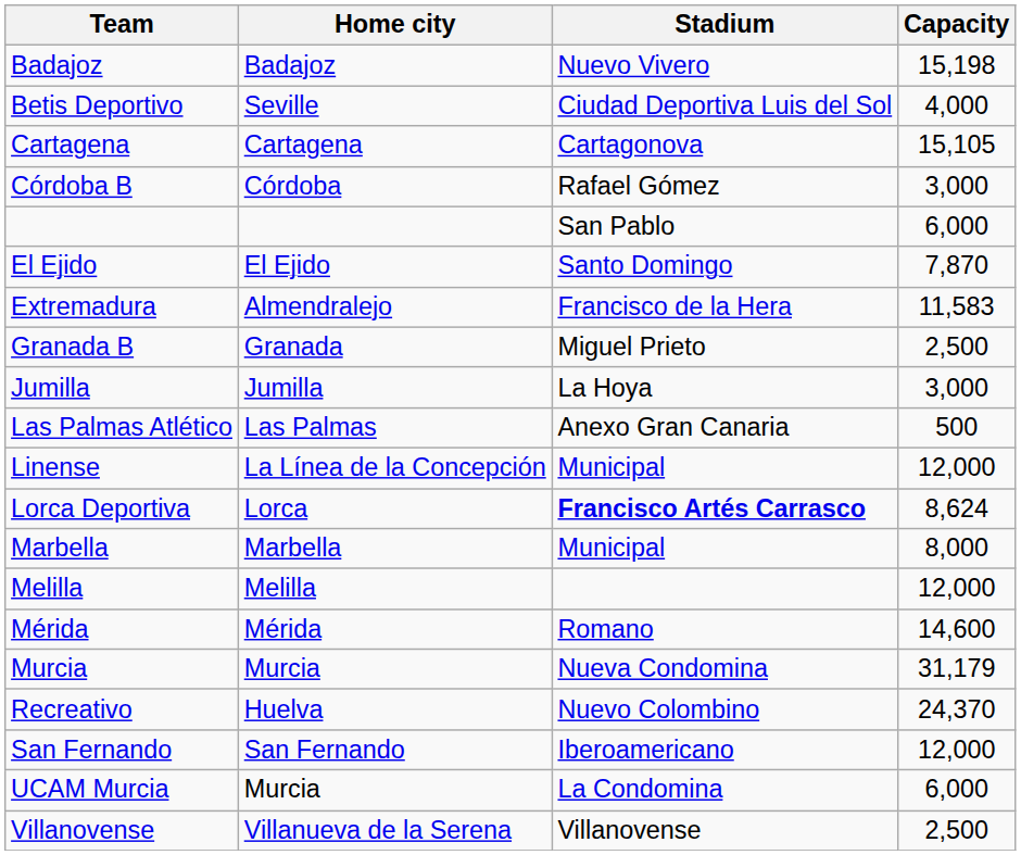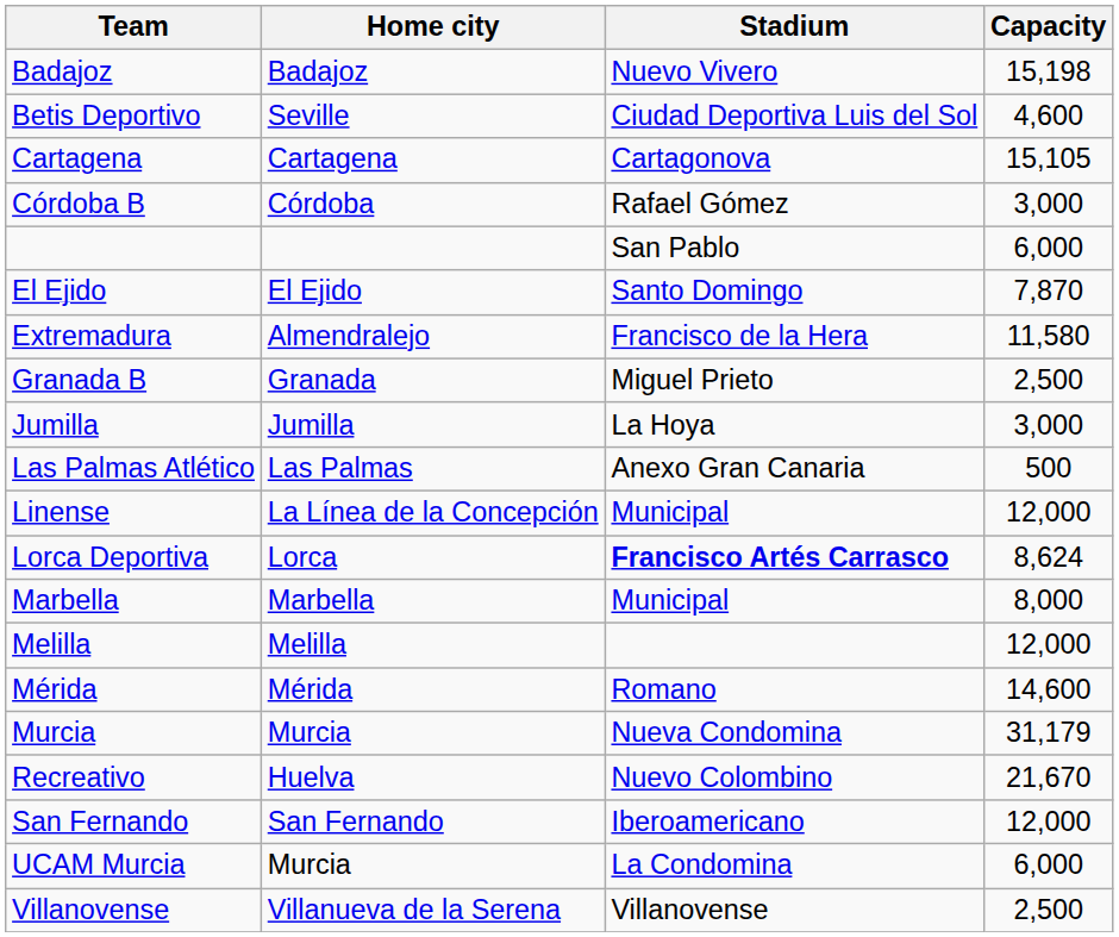 <table class="wikitable sortable">
 <tr>
 <th>Team</th>
 <th>Home city</th>
 <th>Stadium</th>
 <th>Capacity</th>
 </tr>
 <tr>
 <td><a href='#'>Badajoz</a></td>
 <td><a href='#'>Badajoz</a></td>
 <td><a href='#'>Nuevo Vivero</a></td>
 <td align=center>15,198</td>
 </tr>
 <tr>
 <td><a href='#'>Betis Deportivo</a></td>
 <td><a href='#'>Seville</a></td>
 <td><a href='#'>Ciudad Deportiva Luis del Sol</a></td>
-<td align=center>4,000</td>
+<td align=center>4,600</td>
 </tr>
 <tr>
 <td><a href='#'>Cartagena</a></td>
 <td><a href='#'>Cartagena</a></td>
 <td><a href='#'>Cartagonova</a></td>
 <td align=center>15,105</td>
 </tr>
 <tr>
 <td><a href='#'>Córdoba B</a></td>
 <td><a href='#'>Córdoba</a></td>
 <td>Rafael Gómez</td>
 <td align=center>3,000</td>
 </tr>
 <tr>
 <td></td>
 <td></td>
 <td>San Pablo</td>
 <td align=center>6,000</td>
 </tr>
 <tr>
 <td><a href='#'>El Ejido</a></td>
 <td><a href='#'>El Ejido</a></td>
 <td><a href='#'>Santo Domingo</a></td>
 <td align=center>7,870</td>
 </tr>
 <tr>
 <td><a href='#'>Extremadura</a></td>
 <td><a href='#'>Almendralejo</a></td>
 <td><a href='#'>Francisco de la Hera</a></td>
-<td align=center>11,583</td>
+<td align=center>11,580</td>
 </tr>
 <tr>
 <td><a href='#'>Granada B</a></td>
 <td><a href='#'>Granada</a></td>
 <td>Miguel Prieto</td>
 <td align=center>2,500</td>
 </tr>
 <tr>
 <td><a href='#'>Jumilla</a></td>
 <td><a href='#'>Jumilla</a></td>
 <td>La Hoya</td>
 <td align=center>3,000</td>
 </tr>
 <tr>
 <td><a href='#'>Las Palmas Atlético</a></td>
 <td><a href='#'>Las Palmas</a></td>
 <td>Anexo Gran Canaria</td>
 <td align=center>500</td>
 </tr>
 <tr>
 <td><a href='#'>Linense</a></td>
 <td><a href='#'>La Línea de la Concepción</a></td>
 <td><a href='#'>Municipal</a></td>
 <td align=center>12,000</td>
 </tr>
 <tr>
 <td><a href='#'>Lorca Deportiva</a></td>
 <td><a href='#'>Lorca</a></td>
 <td><strong><a href='#'>Francisco Artés Carrasco</a></strong></td>
 <td align=center>8,624</td>
 </tr>
 <tr>
 <td><a href='#'>Marbella</a></td>
 <td><a href='#'>Marbella</a></td>
 <td><a href='#'>Municipal</a></td>
 <td align=center>8,000</td>
 </tr>
 <tr>
 <td><a href='#'>Melilla</a></td>
 <td><a href='#'>Melilla</a></td>
 <td></td>
 <td align=center>12,000</td>
 </tr>
 <tr>
 <td><a href='#'>Mérida</a></td>
 <td><a href='#'>Mérida</a></td>
 <td><a href='#'>Romano</a></td>
 <td align=center>14,600</td>
 </tr>
 <tr>
 <td><a href='#'>Murcia</a></td>
 <td><a href='#'>Murcia</a></td>
 <td><a href='#'>Nueva Condomina</a></td>
 <td align=center>31,179</td>
 </tr>
 <tr>
 <td><a href='#'>Recreativo</a></td>
 <td><a href='#'>Huelva</a></td>
 <td><a href='#'>Nuevo Colombino</a></td>
-<td align=center>24,370</td>
+<td align=center>21,670</td>
 </tr>
 <tr>
 <td><a href='#'>San Fernando</a></td>
 <td><a href='#'>San Fernando</a></td>
 <td><a href='#'>Iberoamericano</a></td>
 <td align=center>12,000</td>
 </tr>
 <tr>
 <td><a href='#'>UCAM Murcia</a></td>
 <td>Murcia</td>
 <td><a href='#'>La Condomina</a></td>
 <td align=center>6,000</td>
 </tr>
 <tr>
 <td><a href='#'>Villanovense</a></td>
 <td><a href='#'>Villanueva de la Serena</a></td>
 <td>Villanovense</td>
 <td align=center>2,500</td>
 </tr>
 </table>
